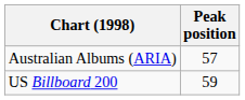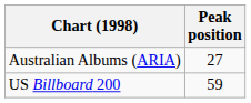 <table class="wikitable sortable">
 <tr>
 <th align="left">Chart (1998)</th>
 <th align="left">Peak<br>position</th>
 </tr>
 <tr>
 <td align="left">Australian Albums (<a href='#'>ARIA</a>)</td>
-<td align="center">57</td>
+<td align="center">27</td>
 </tr>
 <tr>
 <td align="left">US <a href='#'><em>Billboard</em> 200</a></td>
 <td align="center">59</td>
 </tr>
 </table>
